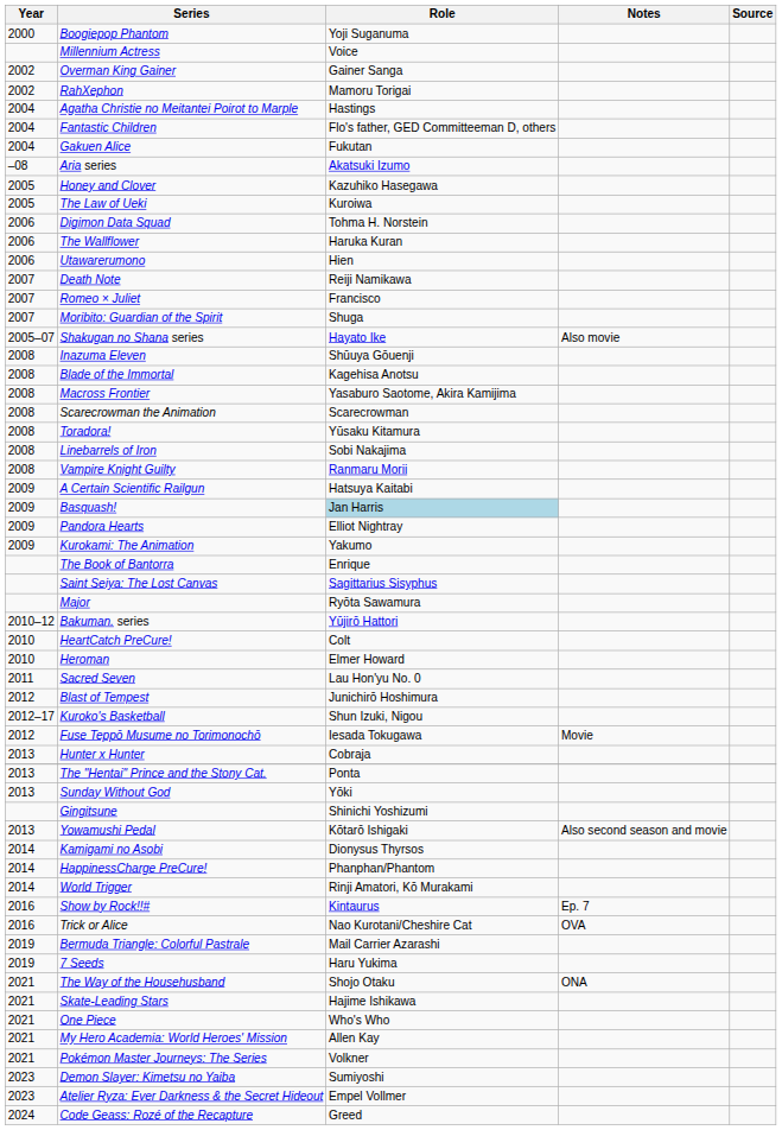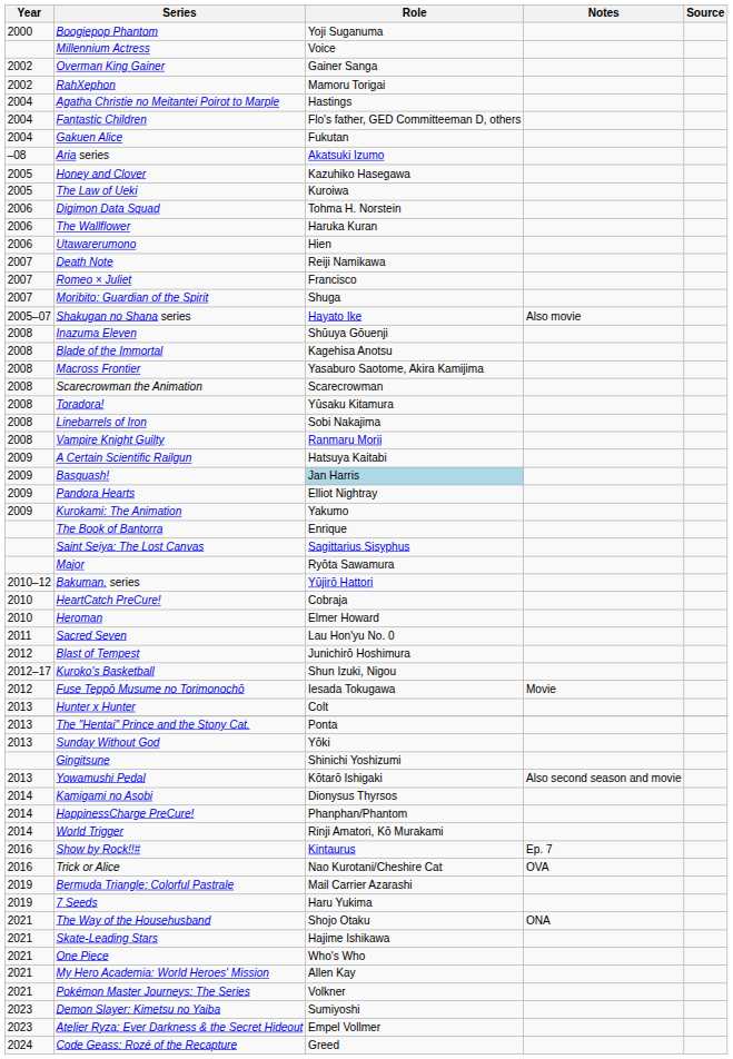 <table class="wikitable sortable plainrowheaders">
 <tr>
 <th>Year</th>
 <th>Series</th>
 <th>Role</th>
 <th class="unsortable">Notes</th>
 <th class="unsortable">Source</th>
 </tr>
 <tr>
 <td>2000</td>
 <td><em><a href='#'>Boogiepop Phantom</a></em></td>
 <td>Yoji Suganuma</td>
 <td></td>
 <td></td>
 </tr>
 <tr>
 <td></td>
 <td><em><a href='#'>Millennium Actress</a></em></td>
 <td>Voice</td>
 <td></td>
 <td></td>
 </tr>
 <tr>
 <td>2002</td>
 <td><em><a href='#'>Overman King Gainer</a></em></td>
 <td>Gainer Sanga</td>
 <td></td>
 <td></td>
 </tr>
 <tr>
 <td>2002</td>
 <td><em><a href='#'>RahXephon</a></em></td>
 <td>Mamoru Torigai</td>
 <td></td>
 <td></td>
 </tr>
 <tr>
 <td>2004</td>
 <td><em><a href='#'>Agatha Christie no Meitantei Poirot to Marple</a></em></td>
 <td>Hastings</td>
 <td></td>
 <td></td>
 </tr>
 <tr>
 <td>2004</td>
 <td><em><a href='#'>Fantastic Children</a></em></td>
 <td>Flo's father, GED Committeeman D, others</td>
 <td></td>
 <td></td>
 </tr>
 <tr>
 <td>2004</td>
 <td><em><a href='#'>Gakuen Alice</a></em></td>
 <td>Fukutan</td>
 <td></td>
 <td></td>
 </tr>
 <tr>
 <td>–08</td>
 <td><em><a href='#'>Aria</a></em> series</td>
 <td><a href='#'>Akatsuki Izumo</a></td>
 <td></td>
 <td></td>
 </tr>
 <tr>
 <td>2005</td>
 <td><em><a href='#'>Honey and Clover</a></em></td>
 <td>Kazuhiko Hasegawa</td>
 <td></td>
 <td></td>
 </tr>
 <tr>
 <td>2005</td>
 <td><em><a href='#'>The Law of Ueki</a></em></td>
 <td>Kuroiwa</td>
 <td></td>
 <td></td>
 </tr>
 <tr>
 <td>2006</td>
 <td><em><a href='#'>Digimon Data Squad</a></em></td>
 <td>Tohma H. Norstein</td>
 <td></td>
 <td></td>
 </tr>
 <tr>
 <td>2006</td>
 <td><em><a href='#'>The Wallflower</a></em></td>
 <td>Haruka Kuran</td>
 <td></td>
 <td></td>
 </tr>
 <tr>
 <td>2006</td>
 <td><em><a href='#'>Utawarerumono</a></em></td>
 <td>Hien</td>
 <td></td>
 <td></td>
 </tr>
 <tr>
 <td>2007</td>
 <td><em><a href='#'>Death Note</a></em></td>
 <td>Reiji Namikawa</td>
 <td></td>
 <td></td>
 </tr>
 <tr>
 <td>2007</td>
 <td><em><a href='#'>Romeo × Juliet</a></em></td>
 <td>Francisco</td>
 <td></td>
 <td></td>
 </tr>
 <tr>
 <td>2007</td>
 <td><em><a href='#'>Moribito: Guardian of the Spirit</a></em></td>
 <td>Shuga</td>
 <td></td>
 <td></td>
 </tr>
 <tr>
 <td>2005–07</td>
 <td><em><a href='#'>Shakugan no Shana</a></em> series</td>
 <td><a href='#'>Hayato Ike</a></td>
 <td>Also movie</td>
 <td></td>
 </tr>
 <tr>
 <td>2008</td>
 <td><em><a href='#'>Inazuma Eleven</a></em></td>
 <td>Shūuya Gōuenji</td>
 <td></td>
 <td></td>
 </tr>
 <tr>
 <td>2008</td>
 <td><em><a href='#'>Blade of the Immortal</a></em></td>
 <td>Kagehisa Anotsu</td>
 <td></td>
 <td></td>
 </tr>
 <tr>
 <td>2008</td>
 <td><em><a href='#'>Macross Frontier</a></em></td>
 <td>Yasaburo Saotome, Akira Kamijima</td>
 <td></td>
 <td></td>
 </tr>
 <tr>
 <td>2008</td>
 <td><em>Scarecrowman the Animation</em></td>
 <td>Scarecrowman</td>
 <td></td>
 <td></td>
 </tr>
 <tr>
 <td>2008</td>
 <td><em><a href='#'>Toradora!</a></em></td>
 <td>Yūsaku Kitamura</td>
 <td></td>
 <td></td>
 </tr>
 <tr>
 <td>2008</td>
 <td><em><a href='#'>Linebarrels of Iron</a></em></td>
 <td>Sobi Nakajima</td>
 <td></td>
 <td></td>
 </tr>
 <tr>
 <td>2008</td>
 <td><em><a href='#'>Vampire Knight Guilty</a></em></td>
 <td><a href='#'>Ranmaru Morii</a></td>
 <td></td>
 <td></td>
 </tr>
 <tr>
 <td>2009</td>
 <td><em><a href='#'>A Certain Scientific Railgun</a></em></td>
 <td>Hatsuya Kaitabi</td>
 <td></td>
 <td></td>
 </tr>
 <tr>
 <td>2009</td>
 <td><em><a href='#'>Basquash!</a></em></td>
 <td style="background: lightblue;">Jan Harris</td>
 <td></td>
 <td></td>
 </tr>
 <tr>
 <td>2009</td>
 <td><em><a href='#'>Pandora Hearts</a></em></td>
 <td>Elliot Nightray</td>
 <td></td>
 <td></td>
 </tr>
 <tr>
 <td>2009</td>
 <td><em><a href='#'>Kurokami: The Animation</a></em></td>
 <td>Yakumo</td>
 <td></td>
 <td></td>
 </tr>
 <tr>
 <td></td>
 <td><em><a href='#'>The Book of Bantorra</a></em></td>
 <td>Enrique</td>
 <td></td>
 <td></td>
 </tr>
 <tr>
 <td></td>
 <td><em><a href='#'>Saint Seiya: The Lost Canvas</a></em></td>
 <td><a href='#'>Sagittarius Sisyphus</a></td>
 <td></td>
 <td></td>
 </tr>
 <tr>
 <td></td>
 <td><em><a href='#'>Major</a></em></td>
 <td>Ryōta Sawamura</td>
 <td></td>
 <td></td>
 </tr>
 <tr>
 <td>2010–12</td>
 <td><em><a href='#'>Bakuman.</a></em> series</td>
 <td><a href='#'>Yūjirō Hattori</a></td>
 <td></td>
 <td></td>
 </tr>
 <tr>
 <td>2010</td>
 <td><em><a href='#'>HeartCatch PreCure!</a></em></td>
-<td>Colt</td>
+<td>Cobraja</td>
 <td></td>
 <td></td>
 </tr>
 <tr>
 <td>2010</td>
 <td><em><a href='#'>Heroman</a></em></td>
 <td>Elmer Howard</td>
 <td></td>
 <td></td>
 </tr>
 <tr>
 <td>2011</td>
 <td><em><a href='#'>Sacred Seven</a></em></td>
 <td>Lau Hon'yu No. 0</td>
 <td></td>
 <td></td>
 </tr>
 <tr>
 <td>2012</td>
 <td><em><a href='#'>Blast of Tempest</a></em></td>
 <td>Junichirō Hoshimura</td>
 <td></td>
 <td></td>
 </tr>
 <tr>
 <td>2012–17</td>
 <td><em><a href='#'>Kuroko's Basketball</a></em></td>
 <td>Shun Izuki, Nigou</td>
 <td></td>
 <td></td>
 </tr>
 <tr>
 <td>2012</td>
 <td><em><a href='#'>Fuse Teppō Musume no Torimonochō</a></em></td>
 <td>Iesada Tokugawa</td>
 <td>Movie</td>
 <td></td>
 </tr>
 <tr>
 <td>2013</td>
 <td><em><a href='#'>Hunter x Hunter</a></em></td>
-<td>Cobraja</td>
+<td>Colt</td>
 <td></td>
 <td></td>
 </tr>
 <tr>
 </tr>
 <tr>
 <td>2013</td>
 <td><em><a href='#'>The "Hentai" Prince and the Stony Cat.</a></em></td>
 <td>Ponta</td>
 <td></td>
 <td></td>
 </tr>
 <tr>
 <td>2013</td>
 <td><em><a href='#'>Sunday Without God</a></em></td>
 <td>Yōki</td>
 <td></td>
 <td></td>
 </tr>
 <tr>
 <td></td>
 <td><em><a href='#'>Gingitsune</a></em></td>
 <td>Shinichi Yoshizumi</td>
 <td></td>
 <td></td>
 </tr>
 <tr>
 <td>2013</td>
 <td><em><a href='#'>Yowamushi Pedal</a></em></td>
 <td>Kōtarō Ishigaki</td>
 <td>Also second season and movie</td>
 <td></td>
 </tr>
 <tr>
 <td>2014</td>
 <td><em><a href='#'>Kamigami no Asobi</a></em></td>
 <td>Dionysus Thyrsos</td>
 <td></td>
 <td></td>
 </tr>
 <tr>
 <td>2014</td>
 <td><em><a href='#'>HappinessCharge PreCure!</a></em></td>
 <td>Phanphan/Phantom</td>
 <td></td>
 <td></td>
 </tr>
 <tr>
 <td>2014</td>
 <td><em><a href='#'>World Trigger</a></em></td>
 <td>Rinji Amatori, Kō Murakami</td>
 <td></td>
 <td></td>
 </tr>
 <tr>
 <td>2016</td>
 <td><em><a href='#'>Show by Rock!!#</a></em></td>
 <td><a href='#'>Kintaurus</a></td>
 <td>Ep. 7</td>
 <td></td>
 </tr>
 <tr>
 <td>2016</td>
 <td><em>Trick or Alice</em></td>
 <td>Nao Kurotani/Cheshire Cat</td>
 <td>OVA</td>
 <td></td>
 </tr>
 <tr>
 <td>2019</td>
 <td><em><a href='#'>Bermuda Triangle: Colorful Pastrale</a></em></td>
 <td>Mail Carrier Azarashi</td>
 <td></td>
 <td></td>
 </tr>
 <tr>
 <td>2019</td>
 <td><em><a href='#'>7 Seeds</a></em></td>
 <td>Haru Yukima</td>
 <td></td>
 <td></td>
 </tr>
 <tr>
 <td>2021</td>
 <td><em><a href='#'>The Way of the Househusband</a></em></td>
 <td>Shojo Otaku</td>
 <td>ONA</td>
 <td></td>
 </tr>
 <tr>
 <td>2021</td>
 <td><em><a href='#'>Skate-Leading Stars</a></em></td>
 <td>Hajime Ishikawa</td>
 <td></td>
 <td></td>
 </tr>
 <tr>
 <td>2021</td>
 <td><em><a href='#'>One Piece</a></em></td>
 <td>Who's Who</td>
 <td></td>
 <td></td>
 </tr>
 <tr>
 <td>2021</td>
 <td><em><a href='#'>My Hero Academia: World Heroes' Mission</a></em></td>
 <td>Allen Kay</td>
 <td></td>
 <td></td>
 </tr>
 <tr>
 <td>2021</td>
 <td><em><a href='#'>Pokémon Master Journeys: The Series</a></em></td>
 <td>Volkner</td>
 <td></td>
 <td></td>
 </tr>
 <tr>
 <td>2023</td>
 <td><em><a href='#'>Demon Slayer: Kimetsu no Yaiba</a></em></td>
 <td>Sumiyoshi</td>
 <td></td>
 <td></td>
 </tr>
 <tr>
 <td>2023</td>
 <td><em><a href='#'>Atelier Ryza: Ever Darkness & the Secret Hideout</a></em></td>
 <td>Empel Vollmer</td>
 <td></td>
 <td></td>
 </tr>
 <tr>
 <td>2024</td>
 <td><em><a href='#'>Code Geass: Rozé of the Recapture</a></em></td>
 <td>Greed</td>
 <td></td>
 <td></td>
 </tr>
 </table>
